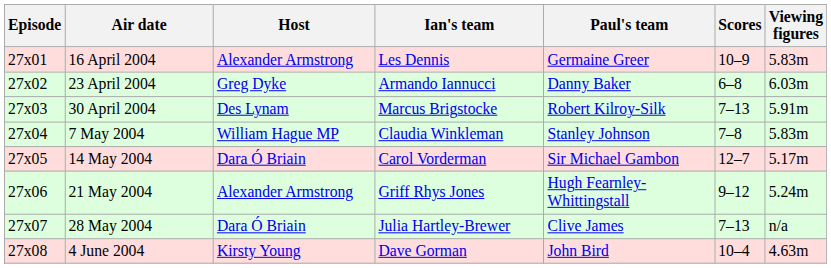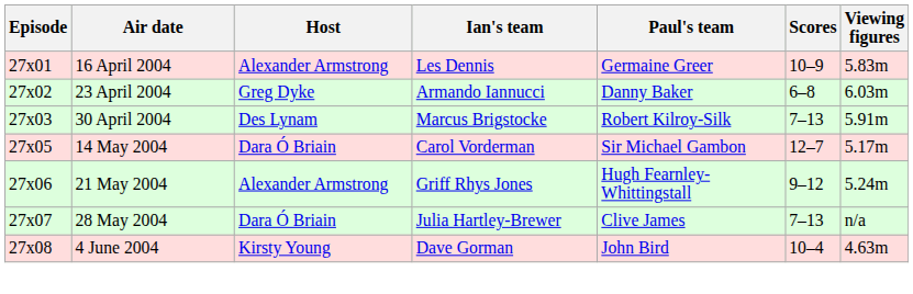 <table class="wikitable"  style="width:840px; background:#dfd;">
 <tr>
 <th style="width:5%;">Episode</th>
 <th style="width:21%;">Air date</th>
 <th style="width:22%;">Host</th>
 <th style="width:23%;">Ian's team</th>
 <th style="width:23%;">Paul's team</th>
 <th style="width:5%;">Scores</th>
 <th style="width:120%;">Viewing figures</th>
 </tr>
 <tr style="background:#fdd;">
 <td>27x01</td>
 <td>16 April 2004</td>
 <td><a href='#'>Alexander Armstrong</a></td>
 <td><a href='#'>Les Dennis</a></td>
 <td><a href='#'>Germaine Greer</a></td>
 <td>10–9</td>
 <td>5.83m</td>
 </tr>
 <tr>
 <td>27x02</td>
 <td>23 April 2004</td>
 <td><a href='#'>Greg Dyke</a></td>
 <td><a href='#'>Armando Iannucci</a></td>
 <td><a href='#'>Danny Baker</a></td>
 <td>6–8</td>
 <td>6.03m</td>
 </tr>
 <tr>
 <td>27x03</td>
 <td>30 April 2004</td>
 <td><a href='#'>Des Lynam</a></td>
 <td><a href='#'>Marcus Brigstocke</a></td>
 <td><a href='#'>Robert Kilroy-Silk</a></td>
 <td>7–13</td>
 <td>5.91m</td>
-</tr>
-<tr>
-<td>27x04</td>
-<td>7 May 2004</td>
-<td><a href='#'>William Hague MP</a></td>
-<td><a href='#'>Claudia Winkleman</a></td>
-<td><a href='#'>Stanley Johnson</a></td>
-<td>7–8</td>
-<td>5.83m</td>
 </tr>
 <tr style="background:#fdd;">
 <td>27x05</td>
 <td>14 May 2004</td>
 <td><a href='#'>Dara Ó Briain</a></td>
 <td><a href='#'>Carol Vorderman</a></td>
 <td><a href='#'>Sir Michael Gambon</a></td>
 <td>12–7</td>
 <td>5.17m</td>
 </tr>
 <tr>
 <td>27x06</td>
 <td>21 May 2004</td>
 <td><a href='#'>Alexander Armstrong</a></td>
 <td><a href='#'>Griff Rhys Jones</a></td>
 <td><a href='#'>Hugh Fearnley-Whittingstall</a></td>
 <td>9–12</td>
 <td>5.24m</td>
 </tr>
 <tr>
 <td>27x07</td>
 <td>28 May 2004</td>
 <td><a href='#'>Dara Ó Briain</a></td>
 <td><a href='#'>Julia Hartley-Brewer</a></td>
 <td><a href='#'>Clive James</a></td>
 <td>7–13</td>
 <td>n/a</td>
 </tr>
 <tr style="background:#fdd;">
 <td>27x08</td>
 <td>4 June 2004</td>
 <td><a href='#'>Kirsty Young</a></td>
 <td><a href='#'>Dave Gorman</a></td>
 <td><a href='#'>John Bird</a></td>
 <td>10–4</td>
 <td>4.63m</td>
 </tr>
 </table>
